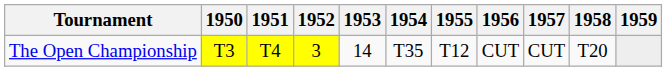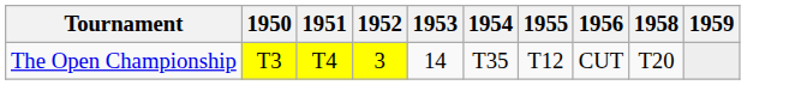 <table class="wikitable" style="font-size:95%;text-align:center;">
 <tr>
 <th>Tournament</th>
 <th>1950</th>
 <th>1951</th>
 <th>1952</th>
 <th>1953</th>
 <th>1954</th>
 <th>1955</th>
 <th>1956</th>
-<th>1957</th>
 <th>1958</th>
 <th>1959</th>
 </tr>
 <tr>
 <td align=left><a href='#'>The Open Championship</a></td>
 <td style="background:yellow;">T3</td>
 <td style="background:yellow;">T4</td>
 <td style="background:yellow;">3</td>
 <td>14</td>
 <td>T35</td>
 <td>T12</td>
 <td>CUT</td>
-<td>CUT</td>
 <td>T20</td>
 <td style="background:#eeeeee;"></td>
 </tr>
 </table>
